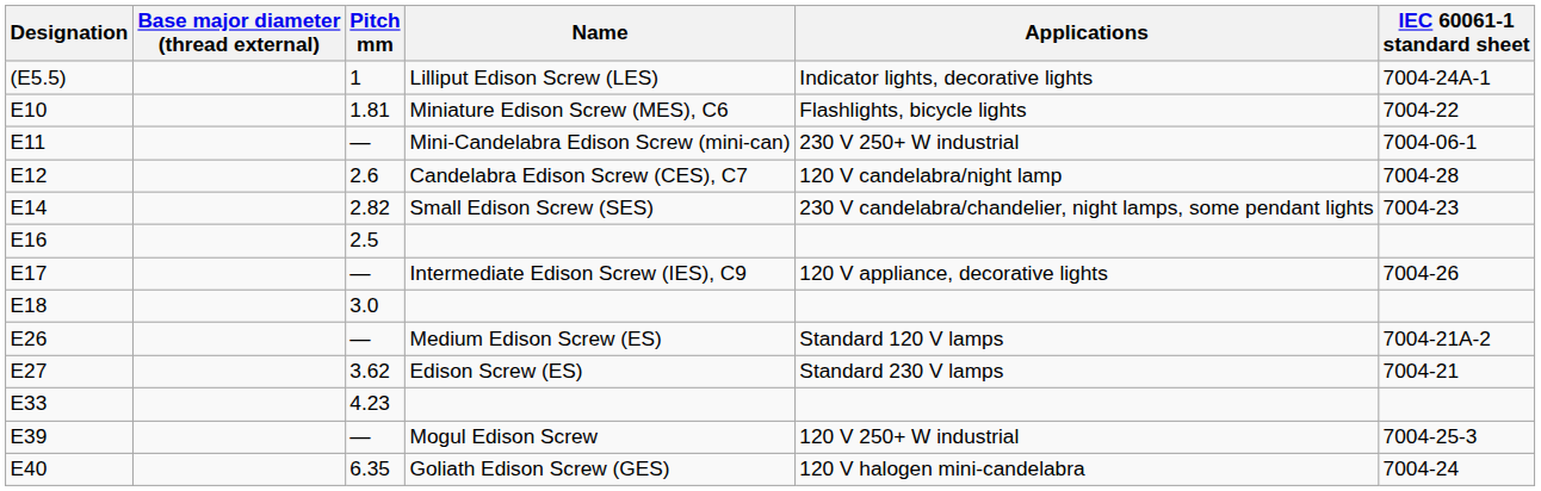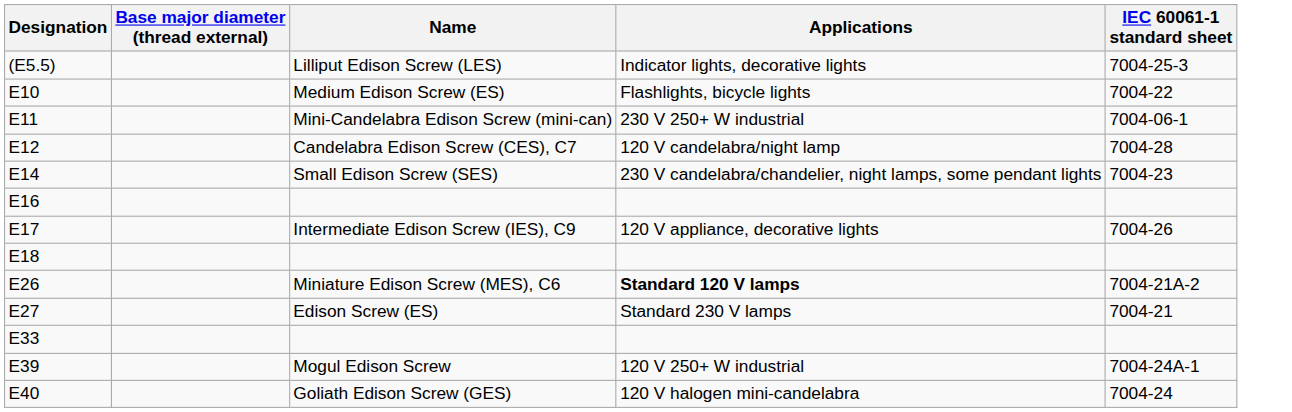 <table class="wikitable sortable">
 <tr>
 <th>Designation</th>
 <th><a href='#'>Base major diameter</a><br>(thread external)</th>
-<th><a href='#'>Pitch</a><br>mm</th>
 <th>Name</th>
 <th>Applications</th>
 <th><a href='#'>IEC</a> 60061-1<br>standard sheet</th>
 </tr>
 <tr>
 <td> (E5.5)</td>
 <td></td>
-<td>1</td>
 <td>Lilliput Edison Screw (LES)</td>
 <td>Indicator lights, decorative lights</td>
-<td>7004-24A-1</td>
+<td>7004-25-3</td>
 </tr>
 <tr>
 <td>E10</td>
 <td></td>
-<td>1.81</td>
-<td>Miniature Edison Screw (MES), C6</td>
+<td>Medium Edison Screw (ES)</td>
 <td>Flashlights, bicycle lights</td>
 <td>7004-22</td>
 </tr>
 <tr>
 <td>E11</td>
 <td></td>
-<td>—</td>
 <td>Mini-Candelabra Edison Screw (mini-can)</td>
 <td>230 V 250+ W industrial</td>
 <td>7004-<span>0</span>6-1</td>
 </tr>
 <tr>
 <td>E12</td>
 <td></td>
-<td>2.6</td>
 <td>Candelabra Edison Screw (CES), C7</td>
 <td>120 V candelabra/night lamp</td>
 <td>7004-28</td>
 </tr>
 <tr>
 <td>E14</td>
 <td></td>
-<td>2.82</td>
 <td>Small Edison Screw (SES)</td>
 <td>230 V candelabra/chandelier, night lamps, some pendant lights</td>
 <td>7004-23</td>
 </tr>
 <tr>
 <td>E16</td>
 <td></td>
-<td>2.5</td>
 <td></td>
 <td></td>
 <td></td>
 </tr>
 <tr>
 <td>E17</td>
 <td></td>
-<td>—</td>
 <td>Intermediate Edison Screw (IES), C9</td>
 <td>120 V appliance, decorative lights</td>
 <td>7004-26</td>
 </tr>
 <tr>
 <td>E18</td>
 <td></td>
-<td>3.0</td>
 <td></td>
 <td></td>
 <td></td>
 </tr>
 <tr>
 <td>E26</td>
 <td></td>
-<td>—</td>
-<td>Medium Edison Screw (ES)</td>
-<td>Standard 120 V lamps</td>
+<td>Miniature Edison Screw (MES), C6</td>
+<td><strong>Standard 120 V lamps</strong></td>
 <td>7004-21A-2</td>
 </tr>
 <tr>
 <td>E27</td>
 <td></td>
-<td>3.62</td>
 <td>Edison Screw (ES)</td>
 <td>Standard 230 V lamps</td>
 <td>7004-21</td>
 </tr>
 <tr>
 <td>E33</td>
 <td></td>
-<td>4.23</td>
 <td></td>
 <td></td>
 <td></td>
 </tr>
 <tr>
 <td>E39</td>
 <td></td>
-<td>—</td>
 <td>Mogul Edison Screw</td>
 <td>120 V 250+ W industrial</td>
-<td>7004-25-3</td>
+<td>7004-24A-1</td>
 </tr>
 <tr>
 <td>E40</td>
 <td></td>
-<td>6.35</td>
 <td>Goliath Edison Screw (GES)</td>
 <td>120 V halogen mini-candelabra</td>
 <td>7004-24</td>
 </tr>
 </table>
